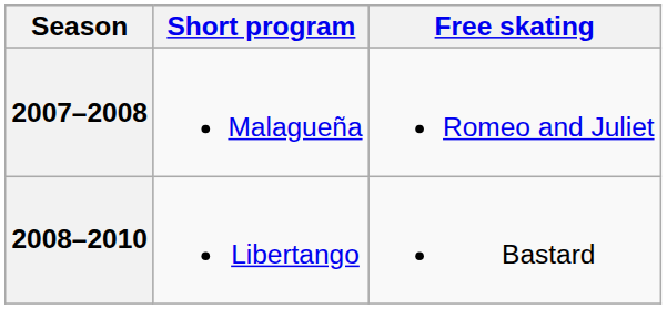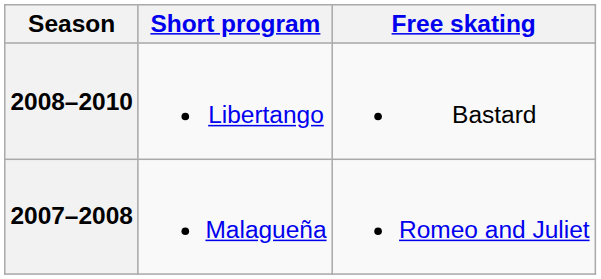 <table class=wikitable style=text-align:center>
 <tr>
 <th>Season</th>
 <th><a href='#'>Short program</a></th>
 <th><a href='#'>Free skating</a></th>
 </tr>
 <tr>
+<th>2008–2010 <br> </th>
+<td><br><ul><li><a href='#'>Libertango</a> <br></li></ul></td>
+<td><br><ul><li>Bastard <br></li></ul></td>
+</tr>
+<tr>
 <th>2007–2008 <br> </th>
 <td><br><ul><li><a href='#'>Malagueña</a> <br></li></ul></td>
 <td><br><ul><li><a href='#'>Romeo and Juliet</a> <br></li></ul></td>
 </tr>
-<tr>
-<th>2008–2010 <br> </th>
-<td><br><ul><li><a href='#'>Libertango</a> <br></li></ul></td>
-<td><br><ul><li>Bastard <br></li></ul></td>
-</tr>
 </table>
